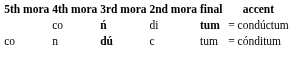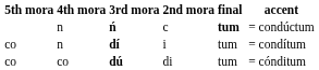 <table>
 <tr>
 <th>5th mora</th>
 <th>4th mora</th>
 <th><strong>3rd mora</strong></th>
 <th>2nd mora</th>
 <th>final</th>
 <th></th>
 <th>accent</th>
 </tr>
 <tr>
 <td></td>
-<td>co</td>
+<td>n</td>
 <td><strong>ń</strong></td>
-<td>di</td>
+<td>c</td>
 <td><strong>tum</strong></td>
 <td></td>
 <td>= condúctum</td>
 </tr>
 <tr>
 <td>co</td>
 <td>n</td>
+<td><strong>dí</strong></td>
+<td>i</td>
+<td>tum</td>
+<td></td>
+<td>= condítum</td>
+</tr>
+<tr>
+<td>co</td>
+<td>co</td>
 <td><strong>dú</strong></td>
-<td>c</td>
+<td>di</td>
 <td>tum</td>
 <td></td>
 <td>= cónditum</td>
 </tr>
 <tr>
 </tr>
 </table>
